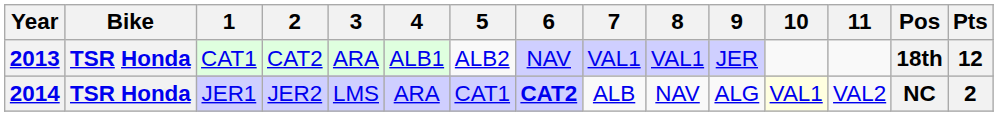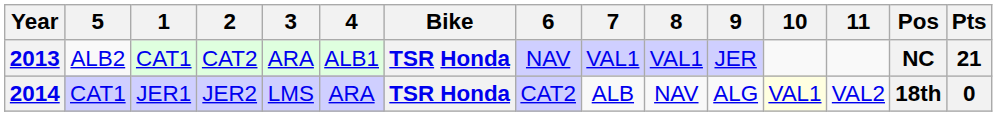 <table class="wikitable" style="text-align:center">
 <tr>
 <th>Year</th>
-<th>Bike</th>
+<th>5</th>
 <th>1</th>
 <th>2</th>
 <th>3</th>
 <th>4</th>
-<th>5</th>
+<th>Bike</th>
 <th>6</th>
 <th>7</th>
 <th>8</th>
 <th>9</th>
 <th>10</th>
 <th>11</th>
 <th>Pos</th>
 <th>Pts</th>
 </tr>
 <tr>
 <th align="left"><a href='#'>2013</a></th>
-<th align="left"><a href='#'>TSR</a> <a href='#'>Honda</a></th>
+<td><a href='#'>ALB2</a></td>
 <td style="background:#dfffdf;"><a href='#'>CAT1</a><br></td>
 <td style="background:#dfffdf;"><a href='#'>CAT2</a><br></td>
 <td style="background:#dfffdf;"><a href='#'>ARA</a><br></td>
 <td style="background:#dfffdf;"><a href='#'>ALB1</a><br></td>
-<td><a href='#'>ALB2</a></td>
+<th align="left"><a href='#'>TSR</a> <a href='#'>Honda</a></th>
 <td style="background:#cfcfff;"><a href='#'>NAV</a><br></td>
 <td style="background:#cfcfff;"><a href='#'>VAL1</a><br></td>
 <td style="background:#cfcfff;"><a href='#'>VAL1</a><br></td>
 <td style="background:#cfcfff;"><a href='#'>JER</a><br></td>
 <td></td>
 <td></td>
-<th>18th</th>
-<th>12</th>
+<th>NC</th>
+<th>21</th>
 </tr>
 <tr>
 <th><a href='#'>2014</a></th>
-<th><a href='#'>TSR Honda</a></th>
+<td style="background:#cfcfff;"><a href='#'>CAT1</a><br></td>
 <td style="background:#cfcfff;"><a href='#'>JER1</a><br></td>
 <td style="background:#cfcfff;"><a href='#'>JER2</a><br></td>
 <td style="background:#cfcfff;"><a href='#'>LMS</a><br></td>
 <td style="background:#cfcfff;"><a href='#'>ARA</a><br></td>
-<td style="background:#cfcfff;"><a href='#'>CAT1</a><br></td>
-<td style="background:#cfcfff;"><strong><a href='#'>CAT2</a><br></strong></td>
+<th><a href='#'>TSR Honda</a></th>
+<td style="background:#cfcfff;"><a href='#'>CAT2</a><br></td>
 <td><a href='#'>ALB</a></td>
 <td><a href='#'>NAV</a></td>
 <td><a href='#'>ALG</a></td>
 <td style="background: lightyellow;"><a href='#'>VAL1</a></td>
 <td><a href='#'>VAL2</a></td>
-<th>NC</th>
-<th>2</th>
+<th>18th</th>
+<th>0</th>
 </tr>
 </table>
